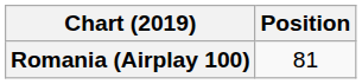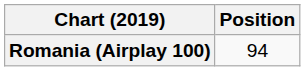 <table class="wikitable plainrowheaders" style="text-align:center">
 <tr>
 <th scope="col">Chart (2019)</th>
 <th scope="col">Position</th>
 </tr>
 <tr>
 <th scope="row">Romania (Airplay 100)</th>
-<td>81</td>
+<td>94</td>
 </tr>
 </table>
